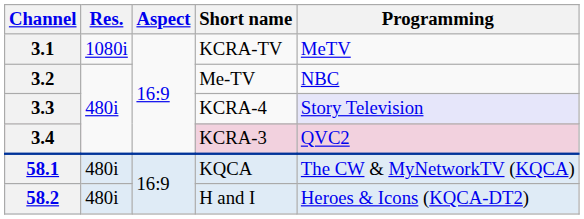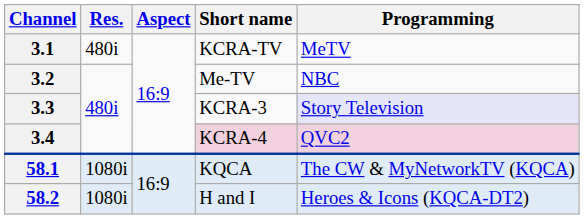 <table class="wikitable">
 <tr>
 <th scope = "col"><a href='#'>Channel</a></th>
 <th scope = "col"><a href='#'>Res.</a></th>
 <th scope = "col"><a href='#'>Aspect</a></th>
 <th scope = "col">Short name</th>
 <th scope = "col">Programming</th>
 </tr>
 <tr>
 <th scope = "row">3.1</th>
-<td><a href='#'>1080i</a></td>
+<td>480i</td>
 <td rowspan=4><a href='#'>16:9</a></td>
 <td>KCRA-TV</td>
 <td><a href='#'>MeTV</a></td>
 </tr>
 <tr>
 <th scope = "row">3.2</th>
 <td rowspan="3"><a href='#'>480i</a></td>
 <td>Me-TV</td>
 <td><a href='#'>NBC</a></td>
 </tr>
 <tr>
 <th scope = "row">3.3</th>
-<td>KCRA-4</td>
+<td>KCRA-3</td>
 <td style="background: lavender;"><a href='#'>Story Television</a></td>
 </tr>
 <tr style="background-color: #f2d1de;">
 <th scope = "row">3.4</th>
-<td>KCRA-3</td>
+<td>KCRA-4</td>
 <td><a href='#'>QVC2</a> </td>
 </tr>
 <tr style="background-color:#DFEBF6; border-top: 2px solid #003399;">
 <th scope = "row"><a href='#'>58.1</a></th>
-<td>480i</td>
+<td>1080i</td>
 <td rowspan=2>16:9</td>
 <td>KQCA</td>
 <td><a href='#'>The CW</a> & <a href='#'>MyNetworkTV</a> (<a href='#'>KQCA</a>)</td>
 </tr>
 <tr style="background-color:#DFEBF6;">
 <th scope = "row"><a href='#'>58.2</a></th>
-<td>480i</td>
+<td>1080i</td>
 <td>H and I</td>
 <td><a href='#'>Heroes & Icons</a> (<a href='#'>KQCA-DT2</a>)</td>
 </tr>
 </table>
